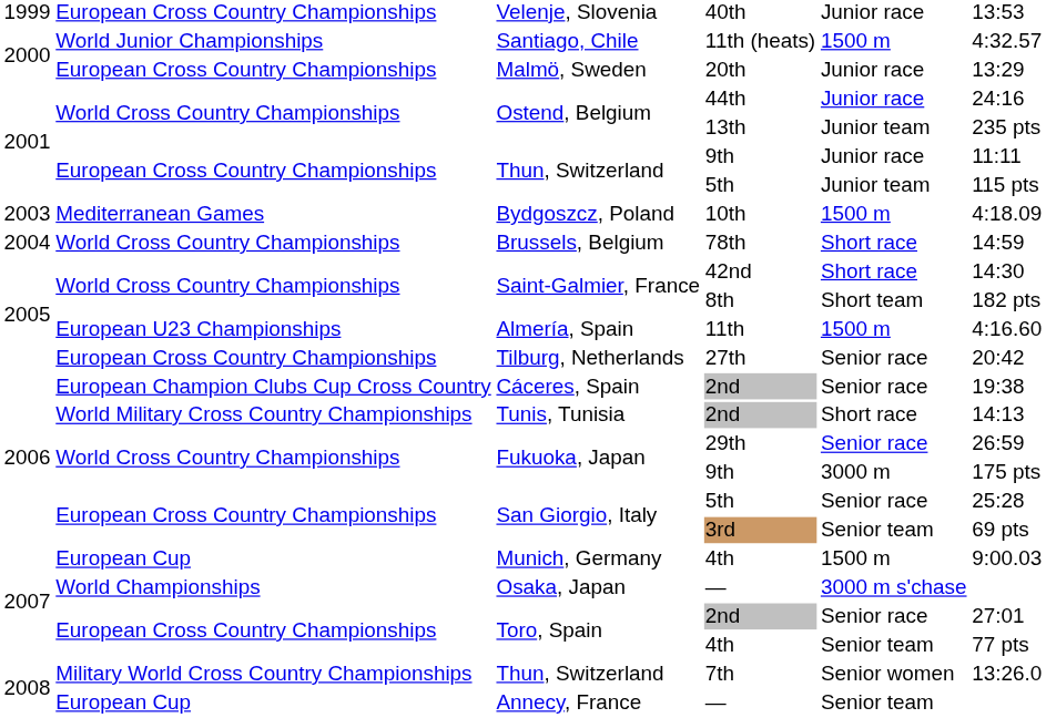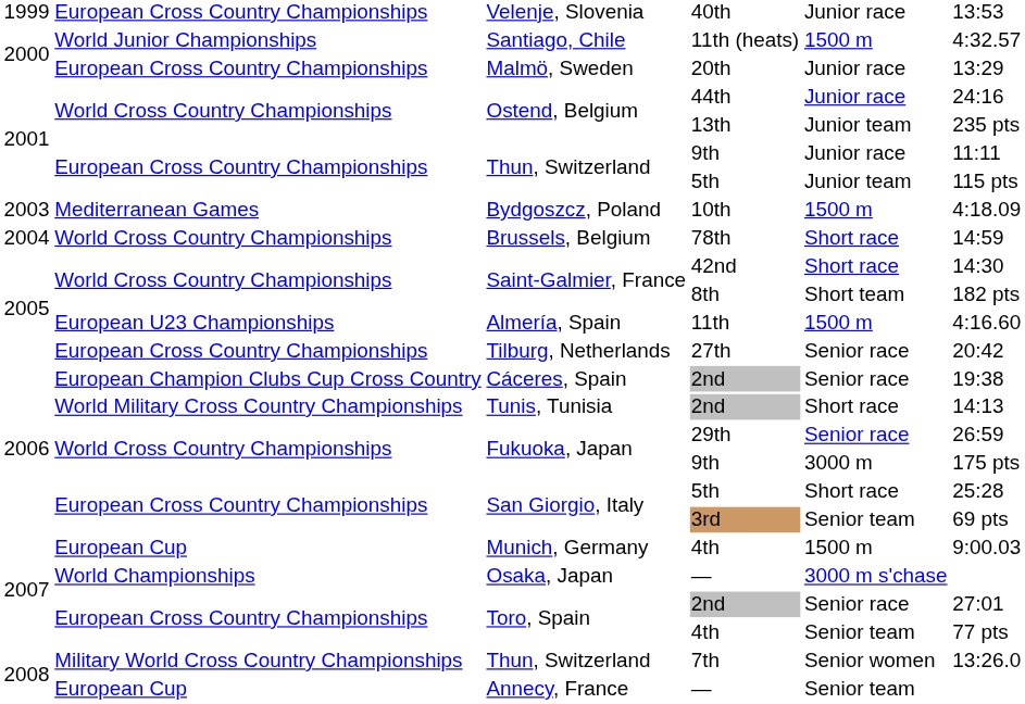 <table>
 <tr>
 <td>1999</td>
 <td><a href='#'>European Cross Country Championships</a></td>
 <td><a href='#'>Velenje</a>, Slovenia</td>
 <td>40th</td>
 <td>Junior race</td>
 <td>13:53</td>
 </tr>
 <tr>
 <td rowspan=2>2000</td>
 <td><a href='#'>World Junior Championships</a></td>
 <td><a href='#'>Santiago, Chile</a></td>
 <td>11th (heats)</td>
 <td><a href='#'>1500 m</a></td>
 <td>4:32.57</td>
 </tr>
 <tr>
 <td><a href='#'>European Cross Country Championships</a></td>
 <td><a href='#'>Malmö</a>, Sweden</td>
 <td>20th</td>
 <td>Junior race</td>
 <td>13:29</td>
 </tr>
 <tr>
 <td rowspan=4>2001</td>
 <td rowspan=2><a href='#'>World Cross Country Championships</a></td>
 <td rowspan=2><a href='#'>Ostend</a>, Belgium</td>
 <td>44th</td>
 <td><a href='#'>Junior race</a></td>
 <td>24:16</td>
 </tr>
 <tr>
 <td>13th</td>
 <td>Junior team</td>
 <td>235 pts</td>
 </tr>
 <tr>
 <td rowspan=2><a href='#'>European Cross Country Championships</a></td>
 <td rowspan=2><a href='#'>Thun</a>, Switzerland</td>
 <td>9th</td>
 <td>Junior race</td>
 <td>11:11</td>
 </tr>
 <tr>
 <td>5th</td>
 <td>Junior team</td>
 <td>115 pts</td>
 </tr>
 <tr>
 <td>2003</td>
 <td><a href='#'>Mediterranean Games</a></td>
 <td><a href='#'>Bydgoszcz</a>, Poland</td>
 <td>10th</td>
 <td><a href='#'>1500 m</a></td>
 <td>4:18.09</td>
 </tr>
 <tr>
 <td>2004</td>
 <td><a href='#'>World Cross Country Championships</a></td>
 <td><a href='#'>Brussels</a>, Belgium</td>
 <td>78th</td>
 <td><a href='#'>Short race</a></td>
 <td>14:59</td>
 </tr>
 <tr>
 <td rowspan=4>2005</td>
 <td rowspan=2><a href='#'>World Cross Country Championships</a></td>
 <td rowspan=2><a href='#'>Saint-Galmier</a>, France</td>
 <td>42nd</td>
 <td><a href='#'>Short race</a></td>
 <td>14:30</td>
 </tr>
 <tr>
 <td>8th</td>
 <td>Short team</td>
 <td>182 pts</td>
 </tr>
 <tr>
 <td><a href='#'>European U23 Championships</a></td>
 <td><a href='#'>Almería</a>, Spain</td>
 <td>11th</td>
 <td><a href='#'>1500 m</a></td>
 <td>4:16.60</td>
 </tr>
 <tr>
 <td><a href='#'>European Cross Country Championships</a></td>
 <td><a href='#'>Tilburg</a>, Netherlands</td>
 <td>27th</td>
 <td>Senior race</td>
 <td>20:42</td>
 </tr>
 <tr>
 <td rowspan=6>2006</td>
 <td><a href='#'>European Champion Clubs Cup Cross Country</a></td>
 <td><a href='#'>Cáceres</a>, Spain</td>
 <td bgcolor=silver>2nd</td>
 <td>Senior race</td>
 <td>19:38</td>
 </tr>
 <tr>
 <td><a href='#'>World Military Cross Country Championships</a></td>
 <td><a href='#'>Tunis</a>, Tunisia</td>
 <td bgcolor=silver>2nd</td>
 <td>Short race</td>
 <td>14:13</td>
 </tr>
 <tr>
 <td rowspan=2><a href='#'>World Cross Country Championships</a></td>
 <td rowspan=2><a href='#'>Fukuoka</a>, Japan</td>
 <td>29th</td>
 <td><a href='#'>Senior race</a></td>
 <td>26:59</td>
 </tr>
 <tr>
 <td>9th</td>
 <td>3000 m</td>
 <td>175 pts</td>
 </tr>
 <tr>
 <td rowspan=2><a href='#'>European Cross Country Championships</a></td>
 <td rowspan=2><a href='#'>San Giorgio</a>, Italy</td>
 <td>5th</td>
-<td>Senior race</td>
+<td>Short race</td>
 <td>25:28</td>
 </tr>
 <tr>
 <td bgcolor=cc9966>3rd</td>
 <td>Senior team</td>
 <td>69 pts</td>
 </tr>
 <tr>
 <td rowspan=4>2007</td>
 <td><a href='#'>European Cup</a></td>
 <td><a href='#'>Munich</a>, Germany</td>
 <td>4th</td>
 <td>1500 m</td>
 <td>9:00.03</td>
 </tr>
 <tr>
 <td><a href='#'>World Championships</a></td>
 <td><a href='#'>Osaka</a>, Japan</td>
 <td>—</td>
 <td><a href='#'>3000 m s'chase</a></td>
 <td></td>
 </tr>
 <tr>
 <td rowspan=2><a href='#'>European Cross Country Championships</a></td>
 <td rowspan=2><a href='#'>Toro</a>, Spain</td>
 <td bgcolor=silver>2nd</td>
 <td>Senior race</td>
 <td>27:01</td>
 </tr>
 <tr>
 <td>4th</td>
 <td>Senior team</td>
 <td>77 pts</td>
 </tr>
 <tr>
 <td rowspan=2>2008</td>
 <td><a href='#'>Military World Cross Country Championships</a></td>
 <td><a href='#'>Thun</a>, Switzerland</td>
 <td>7th</td>
 <td>Senior women</td>
 <td>13:26.0</td>
 </tr>
 <tr>
 <td><a href='#'>European Cup</a></td>
 <td><a href='#'>Annecy</a>, France</td>
 <td>—</td>
 <td>Senior team</td>
 <td></td>
 </tr>
 </table>
